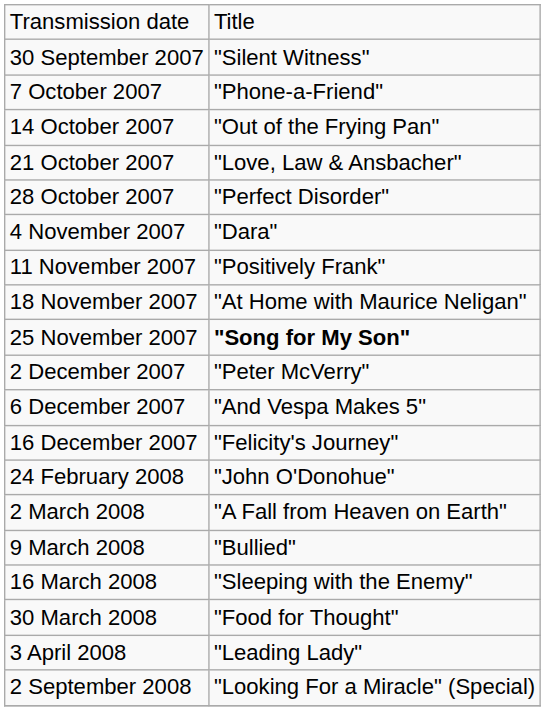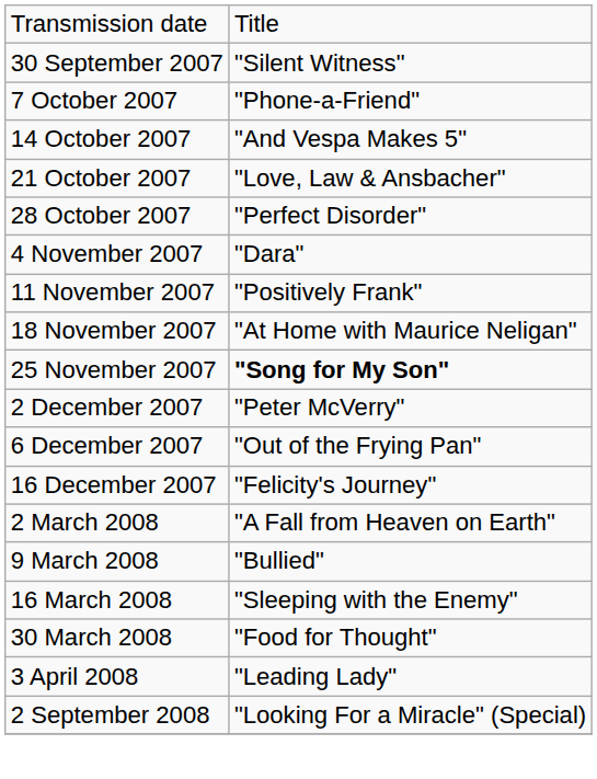 <table class="wikitable">
 <tr>
 <td>Transmission date</td>
 <td>Title</td>
 </tr>
 <tr>
 <td>30 September 2007</td>
 <td>"Silent Witness"</td>
 </tr>
 <tr>
 <td>7 October 2007</td>
 <td>"Phone-a-Friend"</td>
 </tr>
 <tr>
 <td>14 October 2007</td>
-<td>"Out of the Frying Pan"</td>
+<td>"And Vespa Makes 5"</td>
 </tr>
 <tr>
 <td>21 October 2007</td>
 <td>"Love, Law & Ansbacher"</td>
 </tr>
 <tr>
 <td>28 October 2007</td>
 <td>"Perfect Disorder"</td>
 </tr>
 <tr>
 <td>4 November 2007</td>
 <td>"Dara"</td>
 </tr>
 <tr>
 <td>11 November 2007</td>
 <td>"Positively Frank"</td>
 </tr>
 <tr>
 <td>18 November 2007</td>
 <td>"At Home with Maurice Neligan"</td>
 </tr>
 <tr>
 <td>25 November 2007</td>
 <td><strong>"Song for My Son"</strong></td>
 </tr>
 <tr>
 <td>2 December 2007</td>
 <td>"Peter McVerry"</td>
 </tr>
 <tr>
 <td>6 December 2007</td>
-<td>"And Vespa Makes 5"</td>
+<td>"Out of the Frying Pan"</td>
 </tr>
 <tr>
 <td>16 December 2007</td>
 <td>"Felicity's Journey"</td>
-</tr>
-<tr>
-<td>24 February 2008</td>
-<td>"John O'Donohue"</td>
 </tr>
 <tr>
 <td>2 March 2008</td>
 <td>"A Fall from Heaven on Earth"</td>
 </tr>
 <tr>
 <td>9 March 2008</td>
 <td>"Bullied"</td>
 </tr>
 <tr>
 <td>16 March 2008</td>
 <td>"Sleeping with the Enemy"</td>
 </tr>
 <tr>
 <td>30 March 2008</td>
 <td>"Food for Thought"</td>
 </tr>
 <tr>
 <td>3 April 2008</td>
 <td>"Leading Lady"</td>
 </tr>
 <tr>
 <td>2 September 2008</td>
 <td>"Looking For a Miracle" (Special)</td>
 </tr>
 <tr>
 </tr>
 </table>
